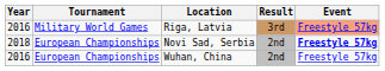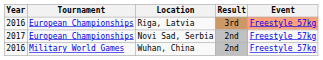 <table class="wikitable" style="font-size:95%;">
 <tr>
 <th>Year</th>
 <th>Tournament</th>
 <th>Location</th>
 <th>Result</th>
 <th>Event</th>
 </tr>
 <tr>
 <td>2016</td>
-<td><a href='#'>Military World Games</a></td>
+<td><a href='#'>European Championships</a></td>
 <td>Riga, Latvia</td>
 <td align="center" bgcolor="cc9966">3rd</td>
 <td style="background: lightsalmon;"><a href='#'>Freestyle 57kg</a></td>
 </tr>
 <tr>
-<td>2018</td>
+<td>2017</td>
 <td><a href='#'>European Championships</a></td>
 <td>Novi Sad, Serbia</td>
 <td align="center" bgcolor="silver">2nd</td>
-<td><strong><a href='#'>Freestyle 57kg</a></strong></td>
+<td><a href='#'>Freestyle 57kg</a></td>
 </tr>
 <tr>
 <td>2016</td>
-<td><a href='#'>European Championships</a></td>
+<td><a href='#'>Military World Games</a></td>
 <td>Wuhan, China</td>
 <td align="center" bgcolor="silver">2nd</td>
 <td><a href='#'>Freestyle 57kg</a></td>
 </tr>
 </table>
